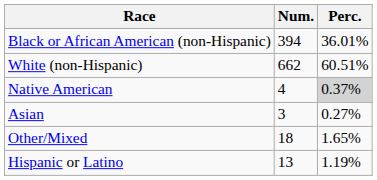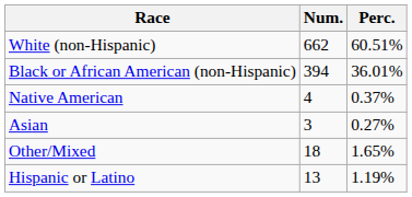 <table class="wikitable">
 <tr>
 <th>Race</th>
 <th>Num.</th>
 <th>Perc.</th>
 </tr>
 <tr>
+<td><a href='#'>White</a> (non-Hispanic)</td>
+<td>662</td>
+<td>60.51%</td>
+</tr>
+<tr>
 <td><a href='#'>Black or African American</a> (non-Hispanic)</td>
 <td>394</td>
 <td>36.01%</td>
 </tr>
 <tr>
-<td><a href='#'>White</a> (non-Hispanic)</td>
-<td>662</td>
-<td>60.51%</td>
-</tr>
-<tr>
 <td><a href='#'>Native American</a></td>
 <td>4</td>
-<td style="background: lightgrey;">0.37%</td>
+<td>0.37%</td>
 </tr>
 <tr>
 <td><a href='#'>Asian</a></td>
 <td>3</td>
 <td>0.27%</td>
 </tr>
 <tr>
 <td><a href='#'>Other/Mixed</a></td>
 <td>18</td>
 <td>1.65%</td>
 </tr>
 <tr>
 <td><a href='#'>Hispanic</a> or <a href='#'>Latino</a></td>
 <td>13</td>
 <td>1.19%</td>
 </tr>
 </table>
